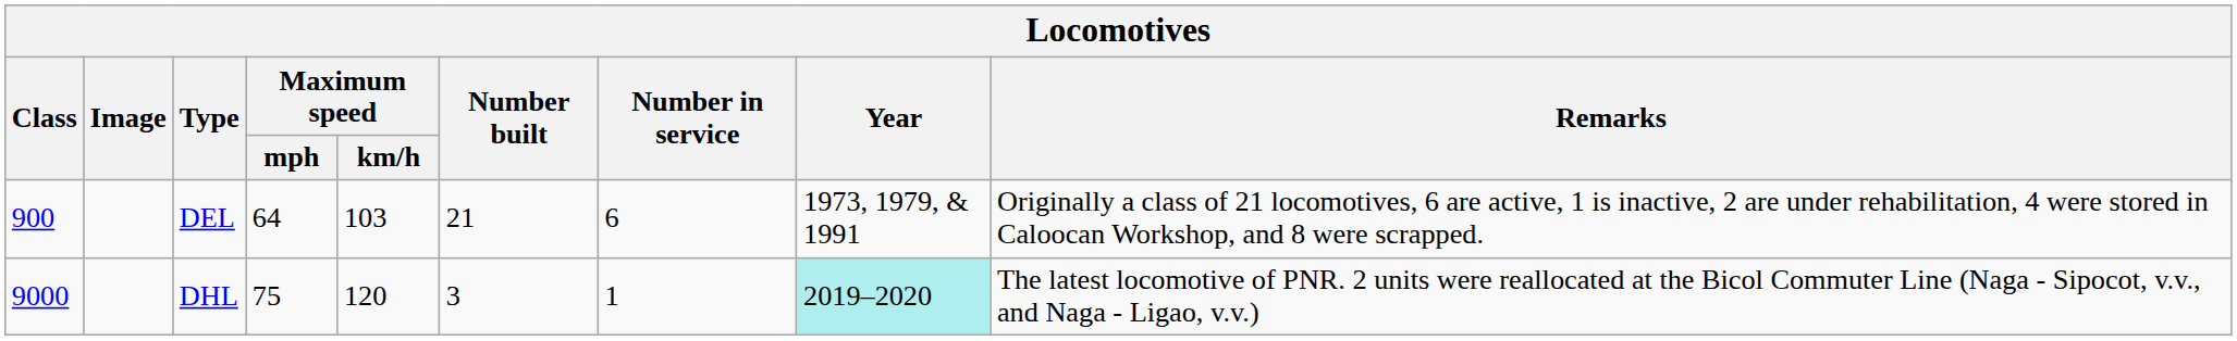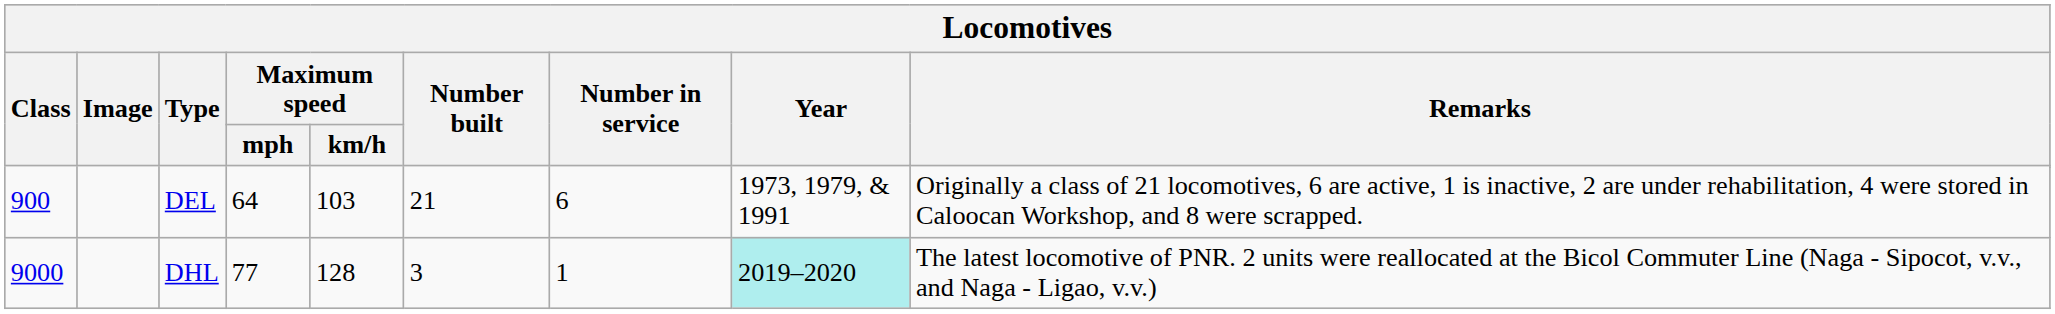 <table class="wikitable">
 <tr>
 <th colspan="9"><big>Locomotives</big></th>
 </tr>
 <tr>
 <th rowspan="2">Class</th>
 <th rowspan="2">Image</th>
 <th rowspan="2">Type</th>
 <th colspan="2">Maximum speed</th>
 <th rowspan="2">Number built</th>
 <th rowspan="2">Number in service</th>
 <th rowspan="2">Year</th>
 <th rowspan="3">Remarks</th>
 </tr>
 <tr>
 <th>mph</th>
 <th>km/h</th>
 </tr>
 <tr>
 <td rowspan="2"><a href='#'>900</a></td>
 <td rowspan="2"></td>
 <td rowspan="2"><a href='#'>DEL</a></td>
 <td rowspan="2">64</td>
 <td rowspan="2">103</td>
 <td rowspan="2">21</td>
 <td rowspan="2">6</td>
 <td rowspan="2">1973, 1979, & 1991</td>
 </tr>
 <tr>
 <td>Originally a class of 21 locomotives, 6 are active, 1 is inactive, 2 are under rehabilitation, 4 were stored in Caloocan Workshop, and 8 were scrapped.</td>
 </tr>
 <tr>
 <td><a href='#'>9000</a></td>
 <td></td>
 <td><a href='#'>DHL</a></td>
-<td>75</td>
-<td>120</td>
+<td>77</td>
+<td>128</td>
 <td>3</td>
 <td>1</td>
 <td style="background: paleturquoise;">2019–2020</td>
 <td>The latest locomotive of PNR. 2 units were reallocated at the Bicol Commuter Line (Naga - Sipocot, v.v., and Naga - Ligao, v.v.) </td>
 </tr>
 </table>
